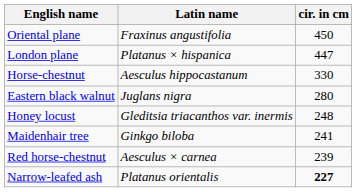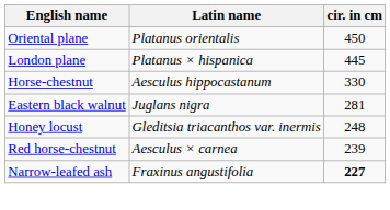 <table class="wikitable sortable">
 <tr>
 <th>English name</th>
 <th>Latin name</th>
 <th>cir. in cm</th>
 </tr>
 <tr>
 <td><a href='#'>Oriental plane</a></td>
-<td><em>Fraxinus angustifolia</em></td>
+<td><em>Platanus orientalis</em></td>
 <td align="center">450</td>
 </tr>
 <tr>
 <td><a href='#'>London plane</a></td>
 <td><em>Platanus × hispanica</em></td>
-<td align="center">447</td>
+<td align="center">445</td>
 </tr>
 <tr>
 <td><a href='#'>Horse-chestnut</a></td>
 <td><em>Aesculus hippocastanum</em></td>
 <td align="center">330</td>
 </tr>
 <tr>
 <td><a href='#'>Eastern black walnut</a></td>
 <td><em>Juglans nigra</em></td>
-<td align="center">280</td>
+<td align="center">281</td>
 </tr>
 <tr>
 <td><a href='#'>Honey locust</a></td>
 <td><em>Gleditsia triacanthos var. inermis</em></td>
 <td align="center">248</td>
-</tr>
-<tr>
-<td><a href='#'>Maidenhair tree</a></td>
-<td><em>Ginkgo biloba</em></td>
-<td align="center">241</td>
 </tr>
 <tr>
 <td><a href='#'>Red horse-chestnut</a></td>
 <td><em>Aesculus × carnea</em></td>
 <td align="center">239</td>
 </tr>
 <tr>
 <td><a href='#'>Narrow-leafed ash</a></td>
-<td><em>Platanus orientalis</em></td>
+<td><em>Fraxinus angustifolia</em></td>
 <td align="center"><strong>227</strong></td>
 </tr>
 </table>
